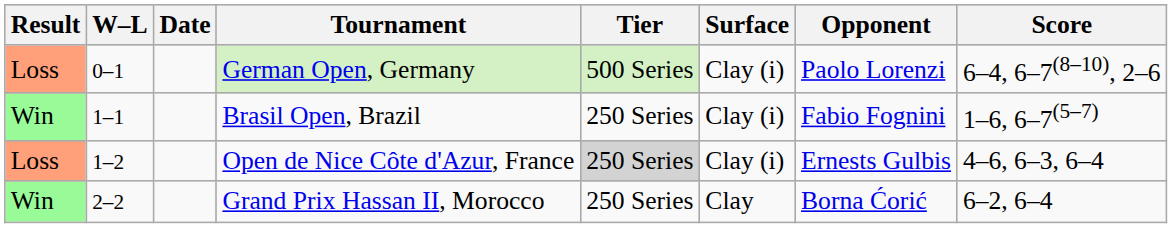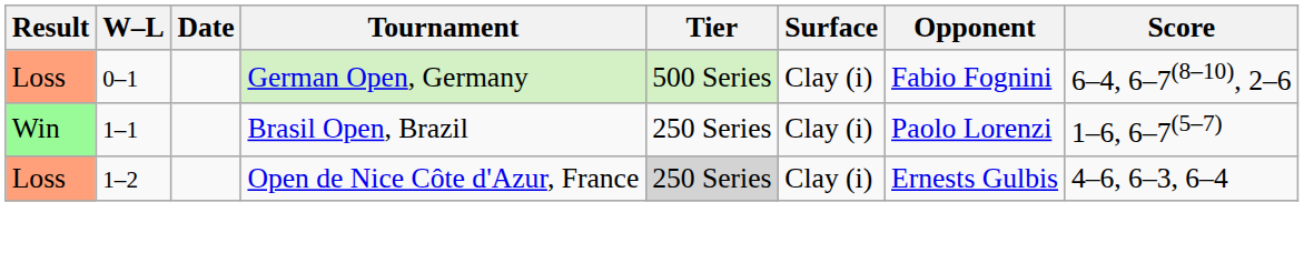 <table class="sortable wikitable">
 <tr>
 <th>Result</th>
 <th class="unsortable">W–L</th>
 <th>Date</th>
 <th>Tournament</th>
 <th>Tier</th>
 <th>Surface</th>
 <th>Opponent</th>
 <th class="unsortable">Score</th>
 </tr>
 <tr>
 <td bgcolor=FFA07A>Loss</td>
 <td><small>0–1</small></td>
 <td><a href='#'></a></td>
 <td style=background:#D4F1C5><a href='#'>German Open</a>, Germany</td>
 <td style=background:#D4F1C5>500 Series</td>
 <td>Clay (i)</td>
-<td> <a href='#'>Paolo Lorenzi</a></td>
+<td> <a href='#'>Fabio Fognini</a></td>
 <td>6–4, 6–7<sup>(8–10)</sup>, 2–6</td>
 </tr>
 <tr>
 <td bgcolor=98FB98>Win</td>
 <td><small>1–1</small></td>
 <td><a href='#'></a></td>
 <td><a href='#'>Brasil Open</a>, Brazil</td>
 <td>250 Series</td>
 <td>Clay (i)</td>
-<td> <a href='#'>Fabio Fognini</a></td>
+<td> <a href='#'>Paolo Lorenzi</a></td>
 <td>1–6, 6–7<sup>(5–7)</sup></td>
 </tr>
 <tr>
 <td bgcolor=FFA07A>Loss</td>
 <td><small>1–2</small></td>
 <td><a href='#'></a></td>
 <td><a href='#'>Open de Nice Côte d'Azur</a>, France</td>
 <td style="background: lightgrey;">250 Series</td>
 <td>Clay (i)</td>
 <td> <a href='#'>Ernests Gulbis</a></td>
 <td>4–6, 6–3, 6–4</td>
 </tr>
-<tr>
-<td bgcolor=98FB98>Win</td>
-<td><small>2–2</small></td>
-<td><a href='#'></a></td>
-<td><a href='#'>Grand Prix Hassan II</a>, Morocco</td>
-<td>250 Series</td>
-<td>Clay</td>
-<td> <a href='#'>Borna Ćorić</a></td>
-<td>6–2, 6–4</td>
-</tr>
 </table>
